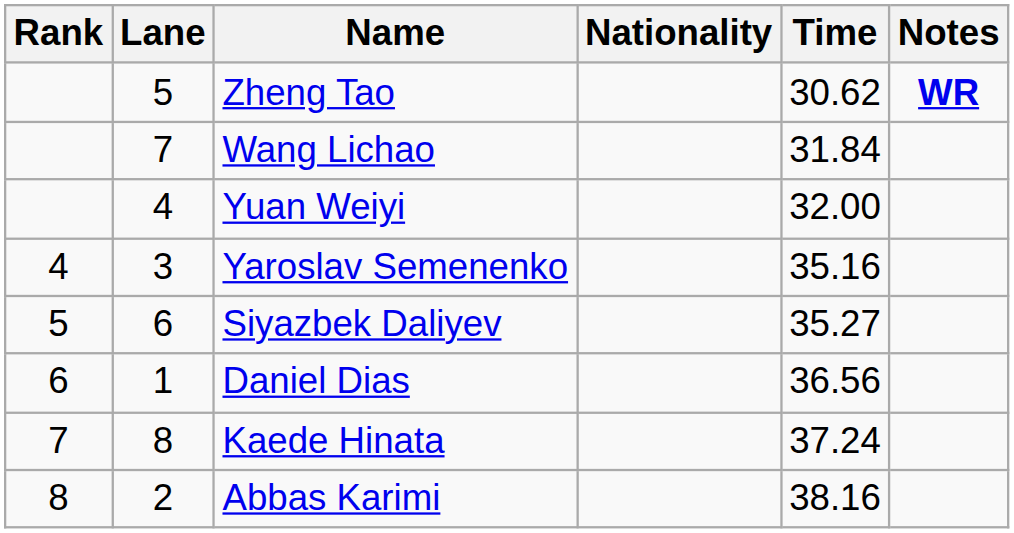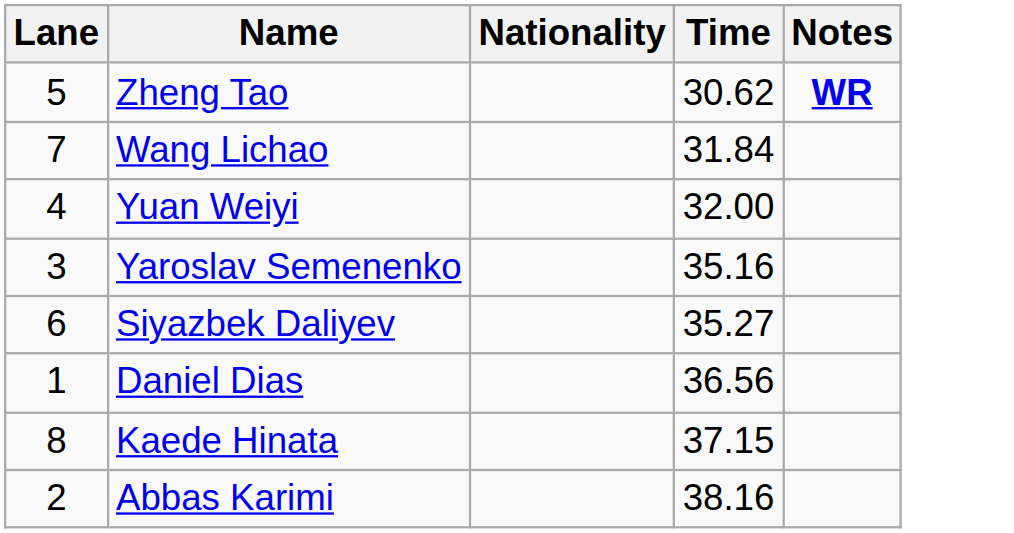 <table class="wikitable sortable" style="text-align:center">
 <tr>
-<th>Rank</th>
 <th>Lane</th>
 <th>Name</th>
 <th>Nationality</th>
 <th>Time</th>
 <th>Notes</th>
 </tr>
 <tr>
-<td></td>
 <td>5</td>
 <td align=left><a href='#'>Zheng Tao</a></td>
 <td align=left></td>
 <td>30.62</td>
 <td><strong><a href='#'>WR</a></strong></td>
 </tr>
 <tr>
-<td></td>
 <td>7</td>
 <td align=left><a href='#'>Wang Lichao</a></td>
 <td align=left></td>
 <td>31.84</td>
 <td></td>
 </tr>
 <tr>
-<td></td>
 <td>4</td>
 <td align=left><a href='#'>Yuan Weiyi</a></td>
 <td align=left></td>
 <td>32.00</td>
 <td></td>
 </tr>
 <tr>
-<td>4</td>
 <td>3</td>
 <td align=left><a href='#'>Yaroslav Semenenko</a></td>
 <td align=left></td>
 <td>35.16</td>
 <td></td>
 </tr>
 <tr>
-<td>5</td>
 <td>6</td>
 <td align=left><a href='#'>Siyazbek Daliyev</a></td>
 <td align=left></td>
 <td>35.27</td>
 <td></td>
 </tr>
 <tr>
-<td>6</td>
 <td>1</td>
 <td align=left><a href='#'>Daniel Dias</a></td>
 <td align=left></td>
 <td>36.56</td>
 <td></td>
 </tr>
 <tr>
-<td>7</td>
 <td>8</td>
 <td align=left><a href='#'>Kaede Hinata</a></td>
 <td align=left></td>
-<td>37.24</td>
+<td>37.15</td>
 <td></td>
 </tr>
 <tr>
-<td>8</td>
 <td>2</td>
 <td align=left><a href='#'>Abbas Karimi</a></td>
 <td align=left></td>
 <td>38.16</td>
 <td></td>
 </tr>
 </table>
